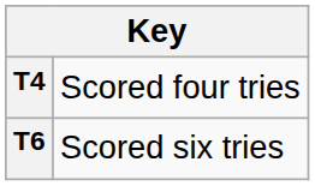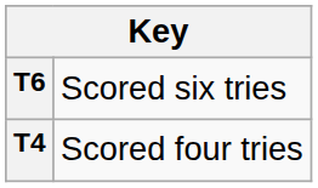 <table class="wikitable plainrowheaders">
 <tr>
 <th colspan="2" scope="col">Key</th>
 </tr>
 <tr>
+<th align="left" scope="row"><sup>T6</sup></th>
+<td align="left">Scored six tries</td>
+</tr>
+<tr>
 <th align="left" scope="row"><sup>T4</sup></th>
 <td align="left">Scored four tries</td>
 </tr>
-<tr>
-<th align="left" scope="row"><sup>T6</sup></th>
-<td align="left">Scored six tries</td>
-</tr>
 </table>
